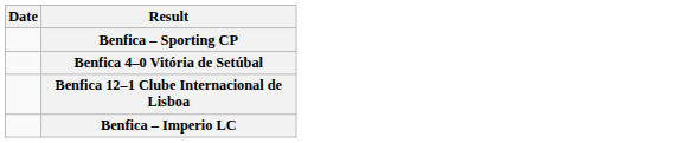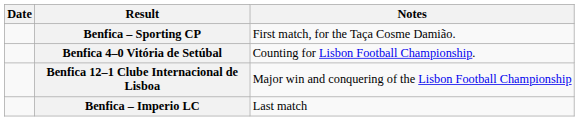 <table class="wikitable sortable plainrowheaders">
 <tr>
 <th scope="col">Date</th>
 <th scope="col" style="width:17em;">Result</th>
+<th scope="col">Notes</th>
 </tr>
 <tr>
 <td align="center"></td>
 <th scope="row">Benfica – Sporting CP</th>
+<td>First match, for the Taça Cosme Damião.</td>
 </tr>
 <tr>
 <td align="center"></td>
 <th scope="row">Benfica 4–0 Vitória de Setúbal</th>
+<td>Counting for <a href='#'>Lisbon Football Championship</a>.</td>
 </tr>
 <tr>
 <td align="center"></td>
 <th scope="row">Benfica 12–1 Clube Internacional de Lisboa</th>
+<td>Major win and conquering of the <a href='#'>Lisbon Football Championship</a></td>
 </tr>
 <tr>
 <td align="center"></td>
 <th scope="row">Benfica – Imperio LC</th>
+<td>Last match</td>
 </tr>
 </table>
